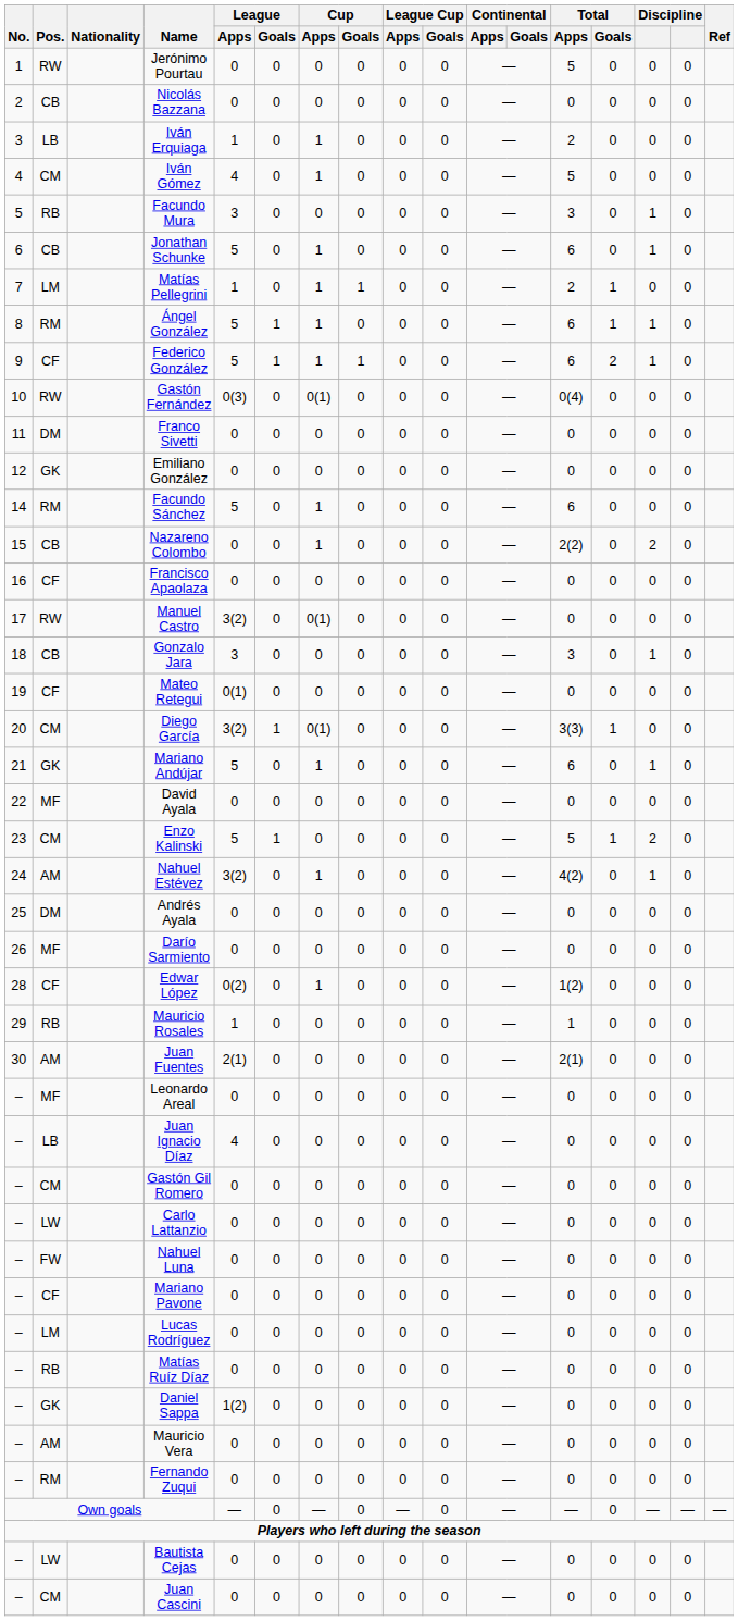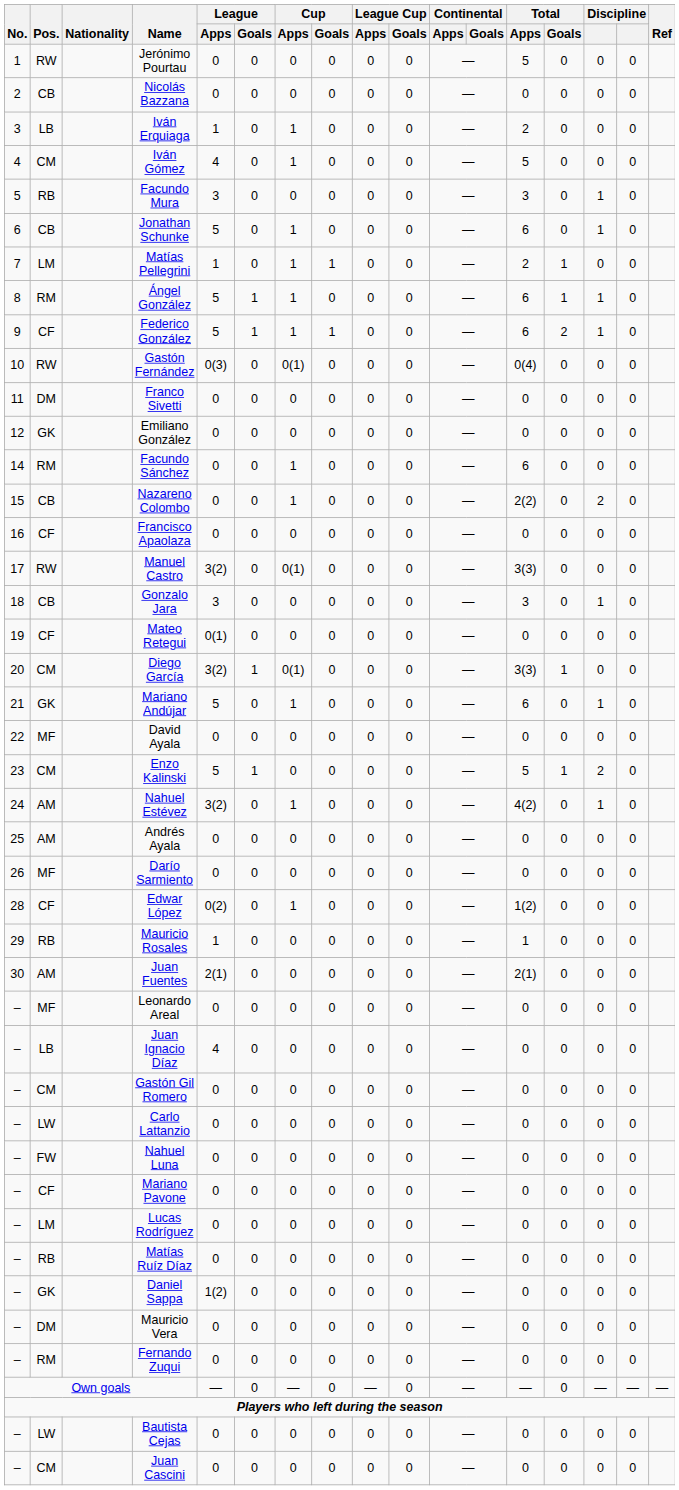 <table class="wikitable" style="text-align:center">
 <tr>
 <th rowspan="2" valign="bottom">No.</th>
 <th rowspan="2" valign="bottom">Pos.</th>
 <th rowspan="2" valign="bottom">Nationality</th>
 <th rowspan="2" valign="bottom" width="200">Name</th>
 <th colspan="2" width="85">League</th>
 <th colspan="2" width="85">Cup</th>
 <th colspan="2" width="85">League Cup</th>
 <th colspan="2" width="85">Continental</th>
 <th colspan="2" width="85">Total</th>
 <th colspan="2" width="85">Discipline</th>
 <th rowspan="2" valign="bottom">Ref</th>
 </tr>
 <tr>
 <th>Apps</th>
 <th>Goals</th>
 <th>Apps</th>
 <th>Goals</th>
 <th>Apps</th>
 <th>Goals</th>
 <th>Apps</th>
 <th>Goals</th>
 <th>Apps</th>
 <th>Goals</th>
 <th></th>
 <th></th>
 </tr>
 <tr>
 <td align="center">1</td>
 <td align="center">RW</td>
 <td align="center"></td>
 <td align="center">Jerónimo Pourtau</td>
 <td>0</td>
 <td>0</td>
 <td>0</td>
 <td>0</td>
 <td>0</td>
 <td>0</td>
 <td colspan="2">—</td>
 <td>5</td>
 <td>0</td>
 <td>0</td>
 <td>0</td>
 <td></td>
 </tr>
 <tr>
 <td align="center">2</td>
 <td align="center">CB</td>
 <td align="center"></td>
 <td align="center"><a href='#'>Nicolás Bazzana</a></td>
 <td>0</td>
 <td>0</td>
 <td>0</td>
 <td>0</td>
 <td>0</td>
 <td>0</td>
 <td colspan="2">—</td>
 <td>0</td>
 <td>0</td>
 <td>0</td>
 <td>0</td>
 <td></td>
 </tr>
 <tr>
 <td align="center">3</td>
 <td align="center">LB</td>
 <td align="center"></td>
 <td align="center"><a href='#'>Iván Erquiaga</a></td>
 <td>1</td>
 <td>0</td>
 <td>1</td>
 <td>0</td>
 <td>0</td>
 <td>0</td>
 <td colspan="2">—</td>
 <td>2</td>
 <td>0</td>
 <td>0</td>
 <td>0</td>
 <td></td>
 </tr>
 <tr>
 <td align="center">4</td>
 <td align="center">CM</td>
 <td align="center"></td>
 <td align="center"><a href='#'>Iván Gómez</a></td>
 <td>4</td>
 <td>0</td>
 <td>1</td>
 <td>0</td>
 <td>0</td>
 <td>0</td>
 <td colspan="2">—</td>
 <td>5</td>
 <td>0</td>
 <td>0</td>
 <td>0</td>
 <td></td>
 </tr>
 <tr>
 <td align="center">5</td>
 <td align="center">RB</td>
 <td align="center"></td>
 <td align="center"><a href='#'>Facundo Mura</a></td>
 <td>3</td>
 <td>0</td>
 <td>0</td>
 <td>0</td>
 <td>0</td>
 <td>0</td>
 <td colspan="2">—</td>
 <td>3</td>
 <td>0</td>
 <td>1</td>
 <td>0</td>
 <td></td>
 </tr>
 <tr>
 <td align="center">6</td>
 <td align="center">CB</td>
 <td align="center"></td>
 <td align="center"><a href='#'>Jonathan Schunke</a></td>
 <td>5</td>
 <td>0</td>
 <td>1</td>
 <td>0</td>
 <td>0</td>
 <td>0</td>
 <td colspan="2">—</td>
 <td>6</td>
 <td>0</td>
 <td>1</td>
 <td>0</td>
 <td></td>
 </tr>
 <tr>
 <td align="center">7</td>
 <td align="center">LM</td>
 <td align="center"></td>
 <td align="center"><a href='#'>Matías Pellegrini</a></td>
 <td>1</td>
 <td>0</td>
 <td>1</td>
 <td>1</td>
 <td>0</td>
 <td>0</td>
 <td colspan="2">—</td>
 <td>2</td>
 <td>1</td>
 <td>0</td>
 <td>0</td>
 <td></td>
 </tr>
 <tr>
 <td align="center">8</td>
 <td align="center">RM</td>
 <td align="center"></td>
 <td align="center"><a href='#'>Ángel González</a></td>
 <td>5</td>
 <td>1</td>
 <td>1</td>
 <td>0</td>
 <td>0</td>
 <td>0</td>
 <td colspan="2">—</td>
 <td>6</td>
 <td>1</td>
 <td>1</td>
 <td>0</td>
 <td></td>
 </tr>
 <tr>
 <td align="center">9</td>
 <td align="center">CF</td>
 <td align="center"></td>
 <td align="center"><a href='#'>Federico González</a></td>
 <td>5</td>
 <td>1</td>
 <td>1</td>
 <td>1</td>
 <td>0</td>
 <td>0</td>
 <td colspan="2">—</td>
 <td>6</td>
 <td>2</td>
 <td>1</td>
 <td>0</td>
 <td></td>
 </tr>
 <tr>
 <td align="center">10</td>
 <td align="center">RW</td>
 <td align="center"></td>
 <td align="center"><a href='#'>Gastón Fernández</a></td>
 <td>0(3)</td>
 <td>0</td>
 <td>0(1)</td>
 <td>0</td>
 <td>0</td>
 <td>0</td>
 <td colspan="2">—</td>
 <td>0(4)</td>
 <td>0</td>
 <td>0</td>
 <td>0</td>
 <td></td>
 </tr>
 <tr>
 <td align="center">11</td>
 <td align="center">DM</td>
 <td align="center"></td>
 <td align="center"><a href='#'>Franco Sivetti</a></td>
 <td>0</td>
 <td>0</td>
 <td>0</td>
 <td>0</td>
 <td>0</td>
 <td>0</td>
 <td colspan="2">—</td>
 <td>0</td>
 <td>0</td>
 <td>0</td>
 <td>0</td>
 <td></td>
 </tr>
 <tr>
 <td align="center">12</td>
 <td align="center">GK</td>
 <td align="center"></td>
 <td align="center">Emiliano González</td>
 <td>0</td>
 <td>0</td>
 <td>0</td>
 <td>0</td>
 <td>0</td>
 <td>0</td>
 <td colspan="2">—</td>
 <td>0</td>
 <td>0</td>
 <td>0</td>
 <td>0</td>
 <td></td>
 </tr>
 <tr>
 <td align="center">14</td>
 <td align="center">RM</td>
 <td align="center"></td>
 <td align="center"><a href='#'>Facundo Sánchez</a></td>
-<td>5</td>
+<td>0</td>
 <td>0</td>
 <td>1</td>
 <td>0</td>
 <td>0</td>
 <td>0</td>
 <td colspan="2">—</td>
 <td>6</td>
 <td>0</td>
 <td>0</td>
 <td>0</td>
 <td></td>
 </tr>
 <tr>
 <td align="center">15</td>
 <td align="center">CB</td>
 <td align="center"></td>
 <td align="center"><a href='#'>Nazareno Colombo</a></td>
 <td>0</td>
 <td>0</td>
 <td>1</td>
 <td>0</td>
 <td>0</td>
 <td>0</td>
 <td colspan="2">—</td>
 <td>2(2)</td>
 <td>0</td>
 <td>2</td>
 <td>0</td>
 <td></td>
 </tr>
 <tr>
 <td align="center">16</td>
 <td align="center">CF</td>
 <td align="center"></td>
 <td align="center"><a href='#'>Francisco Apaolaza</a></td>
 <td>0</td>
 <td>0</td>
 <td>0</td>
 <td>0</td>
 <td>0</td>
 <td>0</td>
 <td colspan="2">—</td>
 <td>0</td>
 <td>0</td>
 <td>0</td>
 <td>0</td>
 <td></td>
 </tr>
 <tr>
 <td align="center">17</td>
 <td align="center">RW</td>
 <td align="center"></td>
 <td align="center"><a href='#'>Manuel Castro</a></td>
 <td>3(2)</td>
 <td>0</td>
 <td>0(1)</td>
 <td>0</td>
 <td>0</td>
 <td>0</td>
 <td colspan="2">—</td>
-<td>0</td>
+<td>3(3)</td>
 <td>0</td>
 <td>0</td>
 <td>0</td>
 <td></td>
 </tr>
 <tr>
 <td align="center">18</td>
 <td align="center">CB</td>
 <td align="center"></td>
 <td align="center"><a href='#'>Gonzalo Jara</a></td>
 <td>3</td>
 <td>0</td>
 <td>0</td>
 <td>0</td>
 <td>0</td>
 <td>0</td>
 <td colspan="2">—</td>
 <td>3</td>
 <td>0</td>
 <td>1</td>
 <td>0</td>
 <td></td>
 </tr>
 <tr>
 <td align="center">19</td>
 <td align="center">CF</td>
 <td align="center"></td>
 <td align="center"><a href='#'>Mateo Retegui</a></td>
 <td>0(1)</td>
 <td>0</td>
 <td>0</td>
 <td>0</td>
 <td>0</td>
 <td>0</td>
 <td colspan="2">—</td>
 <td>0</td>
 <td>0</td>
 <td>0</td>
 <td>0</td>
 <td></td>
 </tr>
 <tr>
 <td align="center">20</td>
 <td align="center">CM</td>
 <td align="center"></td>
 <td align="center"><a href='#'>Diego García</a></td>
 <td>3(2)</td>
 <td>1</td>
 <td>0(1)</td>
 <td>0</td>
 <td>0</td>
 <td>0</td>
 <td colspan="2">—</td>
 <td>3(3)</td>
 <td>1</td>
 <td>0</td>
 <td>0</td>
 <td></td>
 </tr>
 <tr>
 <td align="center">21</td>
 <td align="center">GK</td>
 <td align="center"></td>
 <td align="center"><a href='#'>Mariano Andújar</a></td>
 <td>5</td>
 <td>0</td>
 <td>1</td>
 <td>0</td>
 <td>0</td>
 <td>0</td>
 <td colspan="2">—</td>
 <td>6</td>
 <td>0</td>
 <td>1</td>
 <td>0</td>
 <td></td>
 </tr>
 <tr>
 <td align="center">22</td>
 <td align="center">MF</td>
 <td align="center"></td>
 <td align="center">David Ayala</td>
 <td>0</td>
 <td>0</td>
 <td>0</td>
 <td>0</td>
 <td>0</td>
 <td>0</td>
 <td colspan="2">—</td>
 <td>0</td>
 <td>0</td>
 <td>0</td>
 <td>0</td>
 <td></td>
 </tr>
 <tr>
 <td align="center">23</td>
 <td align="center">CM</td>
 <td align="center"></td>
 <td align="center"><a href='#'>Enzo Kalinski</a></td>
 <td>5</td>
 <td>1</td>
 <td>0</td>
 <td>0</td>
 <td>0</td>
 <td>0</td>
 <td colspan="2">—</td>
 <td>5</td>
 <td>1</td>
 <td>2</td>
 <td>0</td>
 <td></td>
 </tr>
 <tr>
 <td align="center">24</td>
 <td align="center">AM</td>
 <td align="center"></td>
 <td align="center"><a href='#'>Nahuel Estévez</a></td>
 <td>3(2)</td>
 <td>0</td>
 <td>1</td>
 <td>0</td>
 <td>0</td>
 <td>0</td>
 <td colspan="2">—</td>
 <td>4(2)</td>
 <td>0</td>
 <td>1</td>
 <td>0</td>
 <td></td>
 </tr>
 <tr>
 <td align="center">25</td>
-<td align="center">DM</td>
+<td align="center">AM</td>
 <td align="center"></td>
 <td align="center">Andrés Ayala</td>
 <td>0</td>
 <td>0</td>
 <td>0</td>
 <td>0</td>
 <td>0</td>
 <td>0</td>
 <td colspan="2">—</td>
 <td>0</td>
 <td>0</td>
 <td>0</td>
 <td>0</td>
 <td></td>
 </tr>
 <tr>
 <td align="center">26</td>
 <td align="center">MF</td>
 <td align="center"></td>
 <td align="center"><a href='#'>Darío Sarmiento</a></td>
 <td>0</td>
 <td>0</td>
 <td>0</td>
 <td>0</td>
 <td>0</td>
 <td>0</td>
 <td colspan="2">—</td>
 <td>0</td>
 <td>0</td>
 <td>0</td>
 <td>0</td>
 <td></td>
 </tr>
 <tr>
 <td align="center">28</td>
 <td align="center">CF</td>
 <td align="center"></td>
 <td align="center"><a href='#'>Edwar López</a></td>
 <td>0(2)</td>
 <td>0</td>
 <td>1</td>
 <td>0</td>
 <td>0</td>
 <td>0</td>
 <td colspan="2">—</td>
 <td>1(2)</td>
 <td>0</td>
 <td>0</td>
 <td>0</td>
 <td></td>
 </tr>
 <tr>
 <td align="center">29</td>
 <td align="center">RB</td>
 <td align="center"></td>
 <td align="center"><a href='#'>Mauricio Rosales</a></td>
 <td>1</td>
 <td>0</td>
 <td>0</td>
 <td>0</td>
 <td>0</td>
 <td>0</td>
 <td colspan="2">—</td>
 <td>1</td>
 <td>0</td>
 <td>0</td>
 <td>0</td>
 <td></td>
 </tr>
 <tr>
 <td align="center">30</td>
 <td align="center">AM</td>
 <td align="center"></td>
 <td align="center"><a href='#'>Juan Fuentes</a></td>
 <td>2(1)</td>
 <td>0</td>
 <td>0</td>
 <td>0</td>
 <td>0</td>
 <td>0</td>
 <td colspan="2">—</td>
 <td>2(1)</td>
 <td>0</td>
 <td>0</td>
 <td>0</td>
 <td></td>
 </tr>
 <tr>
 <td align="center">–</td>
 <td align="center">MF</td>
 <td align="center"></td>
 <td align="center">Leonardo Areal</td>
 <td>0</td>
 <td>0</td>
 <td>0</td>
 <td>0</td>
 <td>0</td>
 <td>0</td>
 <td colspan="2">—</td>
 <td>0</td>
 <td>0</td>
 <td>0</td>
 <td>0</td>
 <td></td>
 </tr>
 <tr>
 <td align="center">–</td>
 <td align="center">LB</td>
 <td align="center"></td>
 <td align="center"><a href='#'>Juan Ignacio Díaz</a></td>
 <td>4</td>
 <td>0</td>
 <td>0</td>
 <td>0</td>
 <td>0</td>
 <td>0</td>
 <td colspan="2">—</td>
 <td>0</td>
 <td>0</td>
 <td>0</td>
 <td>0</td>
 <td></td>
 </tr>
 <tr>
 <td align="center">–</td>
 <td align="center">CM</td>
 <td align="center"></td>
 <td align="center"><a href='#'>Gastón Gil Romero</a></td>
 <td>0</td>
 <td>0</td>
 <td>0</td>
 <td>0</td>
 <td>0</td>
 <td>0</td>
 <td colspan="2">—</td>
 <td>0</td>
 <td>0</td>
 <td>0</td>
 <td>0</td>
 <td></td>
 </tr>
 <tr>
 <td align="center">–</td>
 <td align="center">LW</td>
 <td align="center"></td>
 <td align="center"><a href='#'>Carlo Lattanzio</a></td>
 <td>0</td>
 <td>0</td>
 <td>0</td>
 <td>0</td>
 <td>0</td>
 <td>0</td>
 <td colspan="2">—</td>
 <td>0</td>
 <td>0</td>
 <td>0</td>
 <td>0</td>
 <td></td>
 </tr>
 <tr>
 <td align="center">–</td>
 <td align="center">FW</td>
 <td align="center"></td>
 <td align="center"><a href='#'>Nahuel Luna</a></td>
 <td>0</td>
 <td>0</td>
 <td>0</td>
 <td>0</td>
 <td>0</td>
 <td>0</td>
 <td colspan="2">—</td>
 <td>0</td>
 <td>0</td>
 <td>0</td>
 <td>0</td>
 <td></td>
 </tr>
 <tr>
 <td align="center">–</td>
 <td align="center">CF</td>
 <td align="center"></td>
 <td align="center"><a href='#'>Mariano Pavone</a></td>
 <td>0</td>
 <td>0</td>
 <td>0</td>
 <td>0</td>
 <td>0</td>
 <td>0</td>
 <td colspan="2">—</td>
 <td>0</td>
 <td>0</td>
 <td>0</td>
 <td>0</td>
 <td></td>
 </tr>
 <tr>
 <td align="center">–</td>
 <td align="center">LM</td>
 <td align="center"></td>
 <td align="center"><a href='#'>Lucas Rodríguez</a></td>
 <td>0</td>
 <td>0</td>
 <td>0</td>
 <td>0</td>
 <td>0</td>
 <td>0</td>
 <td colspan="2">—</td>
 <td>0</td>
 <td>0</td>
 <td>0</td>
 <td>0</td>
 <td></td>
 </tr>
 <tr>
 <td align="center">–</td>
 <td align="center">RB</td>
 <td align="center"></td>
 <td align="center"><a href='#'>Matías Ruíz Díaz</a></td>
 <td>0</td>
 <td>0</td>
 <td>0</td>
 <td>0</td>
 <td>0</td>
 <td>0</td>
 <td colspan="2">—</td>
 <td>0</td>
 <td>0</td>
 <td>0</td>
 <td>0</td>
 <td></td>
 </tr>
 <tr>
 <td align="center">–</td>
 <td align="center">GK</td>
 <td align="center"></td>
 <td align="center"><a href='#'>Daniel Sappa</a></td>
 <td>1(2)</td>
 <td>0</td>
 <td>0</td>
 <td>0</td>
 <td>0</td>
 <td>0</td>
 <td colspan="2">—</td>
 <td>0</td>
 <td>0</td>
 <td>0</td>
 <td>0</td>
 <td></td>
 </tr>
 <tr>
 <td align="center">–</td>
-<td align="center">AM</td>
+<td align="center">DM</td>
 <td align="center"></td>
 <td align="center">Mauricio Vera</td>
 <td>0</td>
 <td>0</td>
 <td>0</td>
 <td>0</td>
 <td>0</td>
 <td>0</td>
 <td colspan="2">—</td>
 <td>0</td>
 <td>0</td>
 <td>0</td>
 <td>0</td>
 <td></td>
 </tr>
 <tr>
 <td align="center">–</td>
 <td align="center">RM</td>
 <td align="center"></td>
 <td align="center"><a href='#'>Fernando Zuqui</a></td>
 <td>0</td>
 <td>0</td>
 <td>0</td>
 <td>0</td>
 <td>0</td>
 <td>0</td>
 <td colspan="2">—</td>
 <td>0</td>
 <td>0</td>
 <td>0</td>
 <td>0</td>
 <td></td>
 </tr>
 <tr>
 <td colspan="4" align="center"><a href='#'>Own goals</a></td>
 <td>—</td>
 <td>0</td>
 <td>—</td>
 <td>0</td>
 <td>—</td>
 <td>0</td>
 <td colspan="2">—</td>
 <td>—</td>
 <td>0</td>
 <td>—</td>
 <td>—</td>
 <td>—</td>
 </tr>
 <tr>
 <td colspan="17" align="center"><strong><em>Players who left during the season</em></strong></td>
 </tr>
 <tr>
 <td align="center">–</td>
 <td align="center">LW</td>
 <td align="center"></td>
 <td align="center"><a href='#'>Bautista Cejas</a></td>
 <td>0</td>
 <td>0</td>
 <td>0</td>
 <td>0</td>
 <td>0</td>
 <td>0</td>
 <td colspan="2">—</td>
 <td>0</td>
 <td>0</td>
 <td>0</td>
 <td>0</td>
 <td></td>
 </tr>
 <tr>
 <td align="center">–</td>
 <td align="center">CM</td>
 <td align="center"></td>
 <td align="center"><a href='#'>Juan Cascini</a></td>
 <td>0</td>
 <td>0</td>
 <td>0</td>
 <td>0</td>
 <td>0</td>
 <td>0</td>
 <td colspan="2">—</td>
 <td>0</td>
 <td>0</td>
 <td>0</td>
 <td>0</td>
 <td></td>
 </tr>
 </table>
